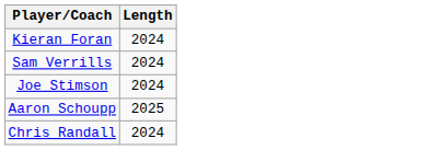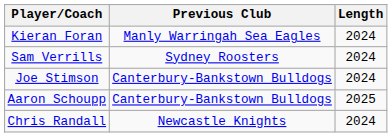 <table class="wikitable sortable" style="text-align: center; font-size:90%">
 <tr style="background:#efefef;">
 <th>Player/Coach</th>
+<th>Previous Club</th>
 <th>Length</th>
 </tr>
 <tr>
 <td><a href='#'>Kieran Foran</a></td>
+<td><a href='#'>Manly Warringah Sea Eagles</a></td>
 <td>2024</td>
 </tr>
 <tr>
 <td><a href='#'>Sam Verrills</a></td>
+<td><a href='#'>Sydney Roosters</a></td>
 <td>2024</td>
 </tr>
 <tr>
 <td><a href='#'>Joe Stimson</a></td>
+<td><a href='#'>Canterbury-Bankstown Bulldogs</a></td>
 <td>2024</td>
 </tr>
 <tr>
 <td><a href='#'>Aaron Schoupp</a></td>
+<td><a href='#'>Canterbury-Bankstown Bulldogs</a></td>
 <td>2025</td>
 </tr>
 <tr>
 <td><a href='#'>Chris Randall</a></td>
+<td><a href='#'>Newcastle Knights</a></td>
 <td>2024</td>
 </tr>
 </table>
